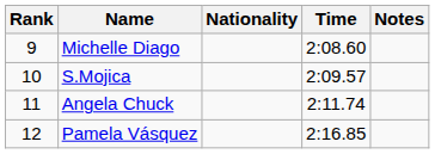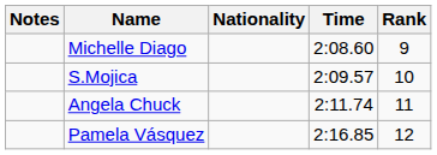 <table class="wikitable sortable" style="text-align:center">
 <tr>
-<th>Rank</th>
+<th>Notes</th>
 <th>Name</th>
 <th>Nationality</th>
 <th>Time</th>
-<th>Notes</th>
+<th>Rank</th>
 </tr>
 <tr>
-<td>9</td>
+<td></td>
 <td align=left><a href='#'>Michelle Diago</a></td>
 <td align=left></td>
 <td>2:08.60</td>
-<td></td>
+<td>9</td>
 </tr>
 <tr>
-<td>10</td>
+<td></td>
 <td align=left><a href='#'>S.Mojica</a></td>
 <td align=left></td>
 <td>2:09.57</td>
-<td></td>
+<td>10</td>
 </tr>
 <tr>
-<td>11</td>
+<td></td>
 <td align=left><a href='#'>Angela Chuck</a></td>
 <td align=left></td>
 <td>2:11.74</td>
-<td></td>
+<td>11</td>
 </tr>
 <tr>
-<td>12</td>
+<td></td>
 <td align=left><a href='#'>Pamela Vásquez</a></td>
 <td align=left></td>
 <td>2:16.85</td>
-<td></td>
+<td>12</td>
 </tr>
 </table>
